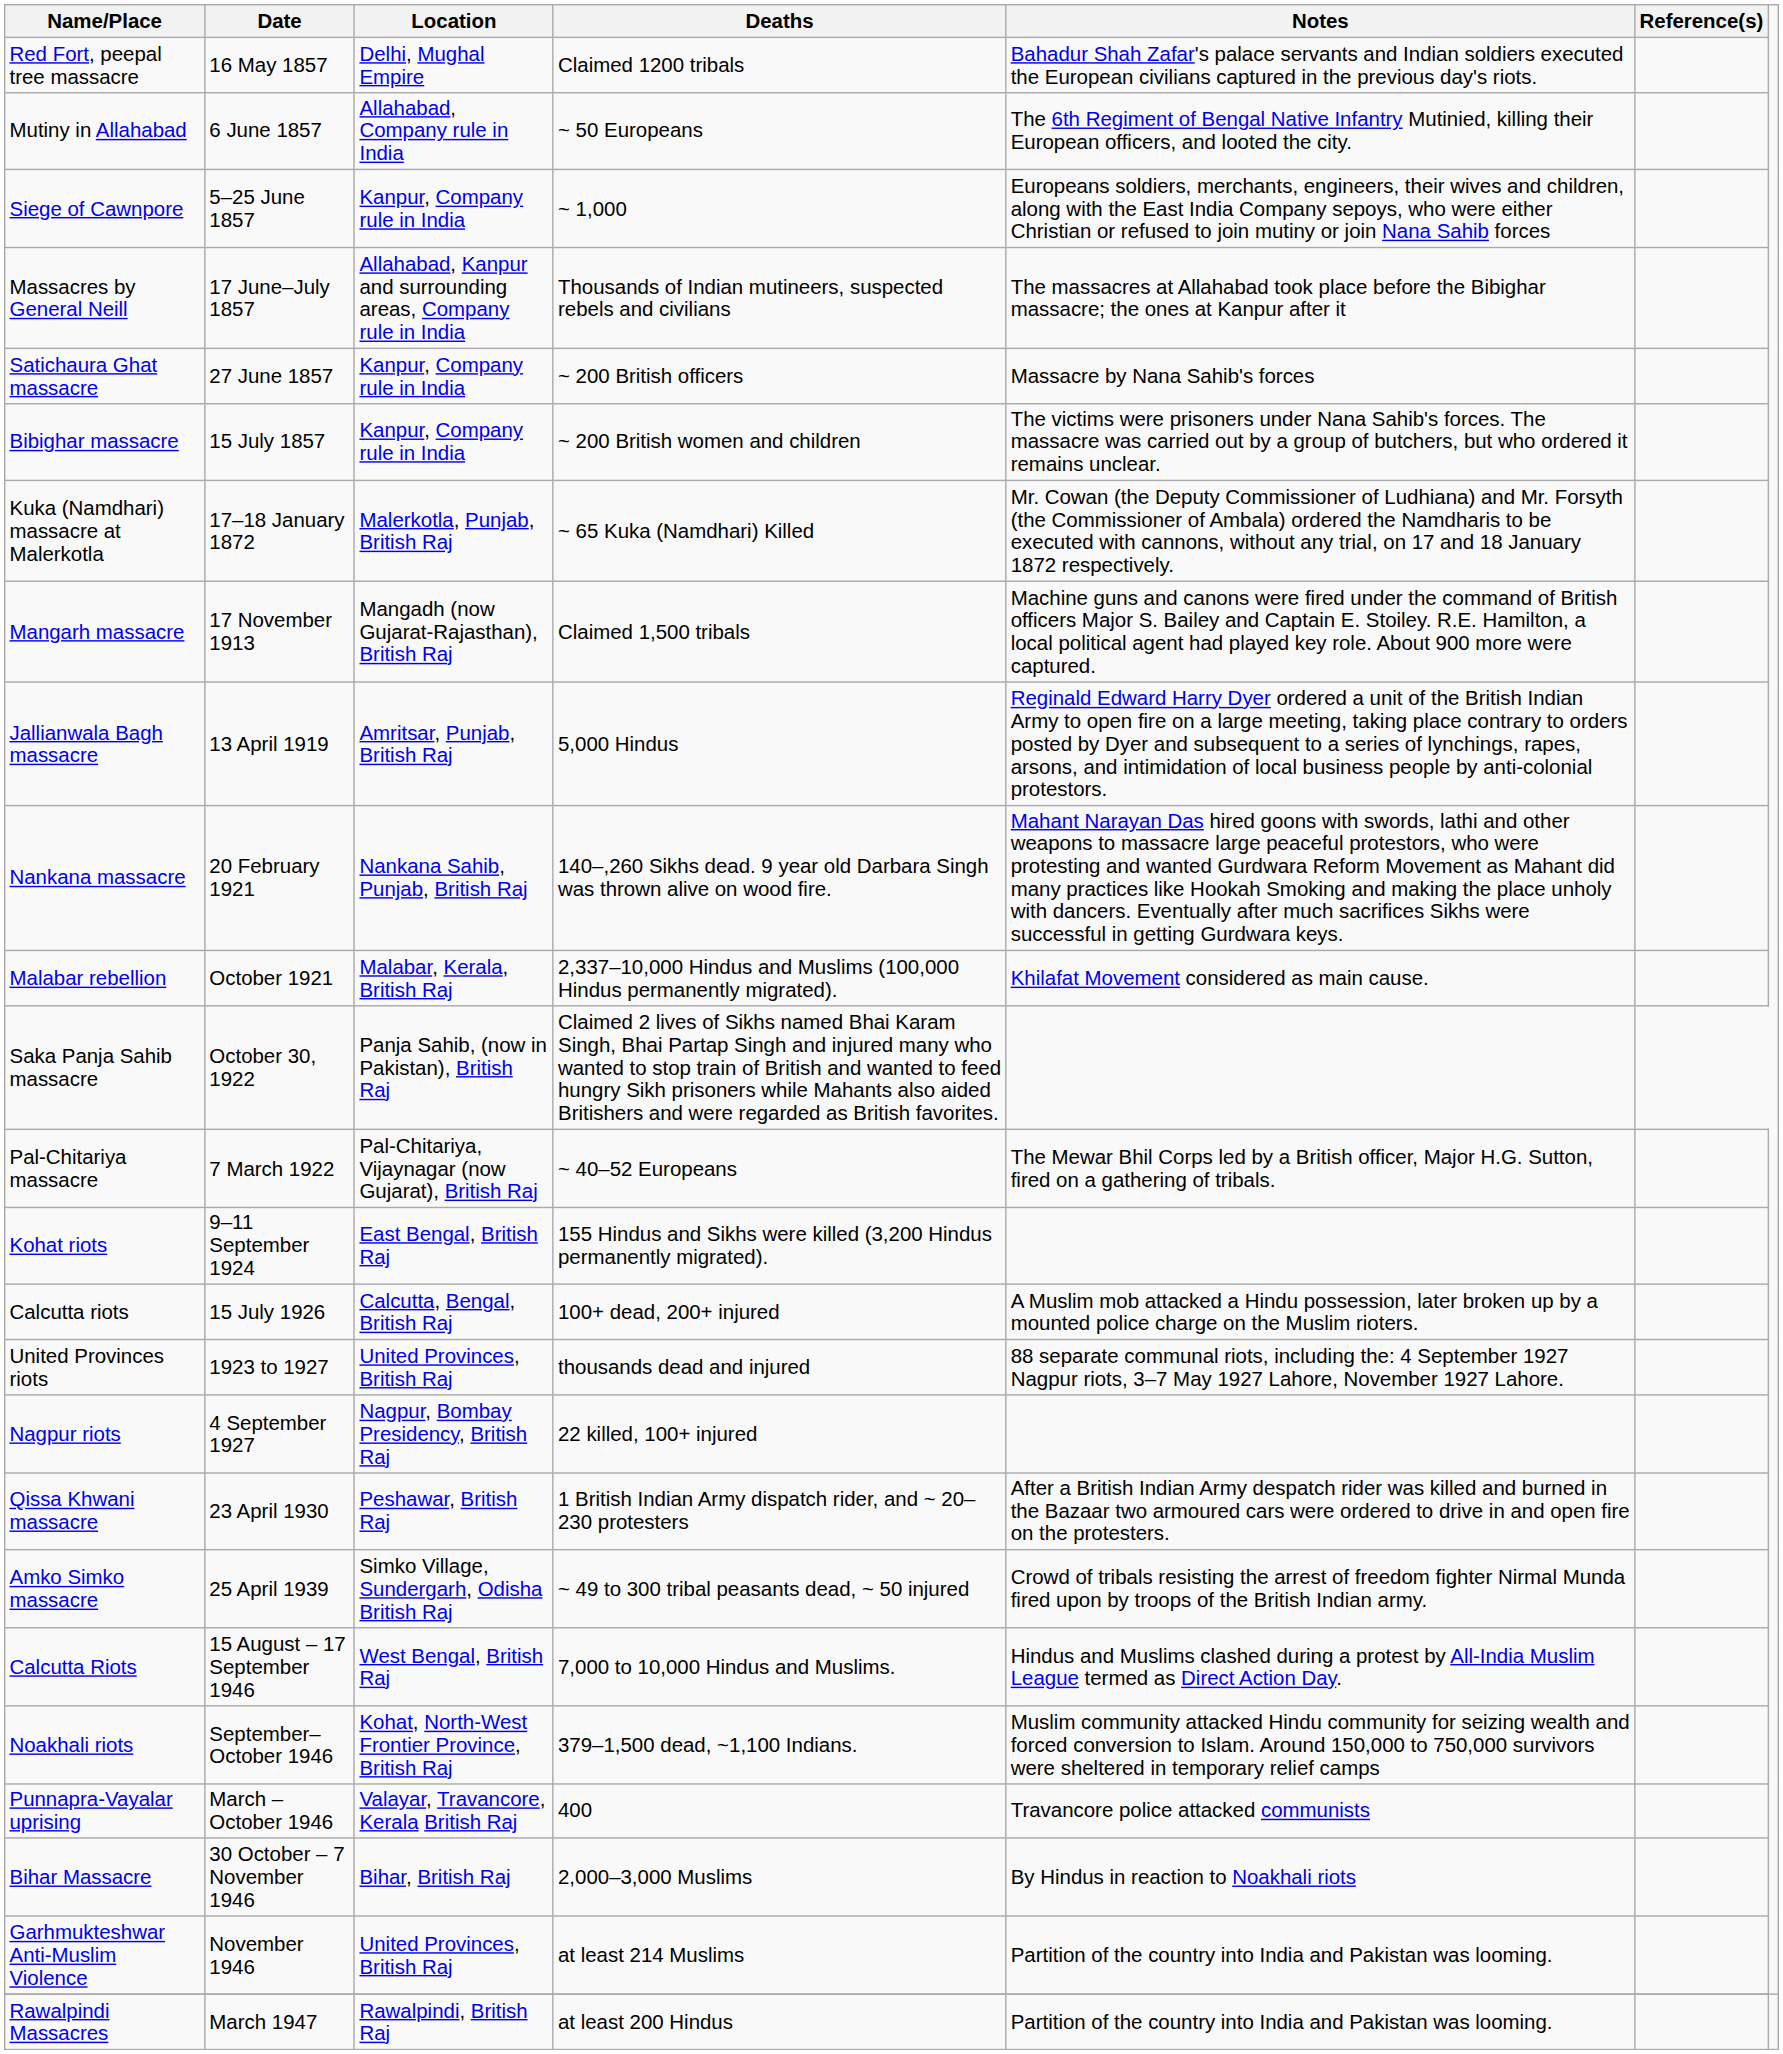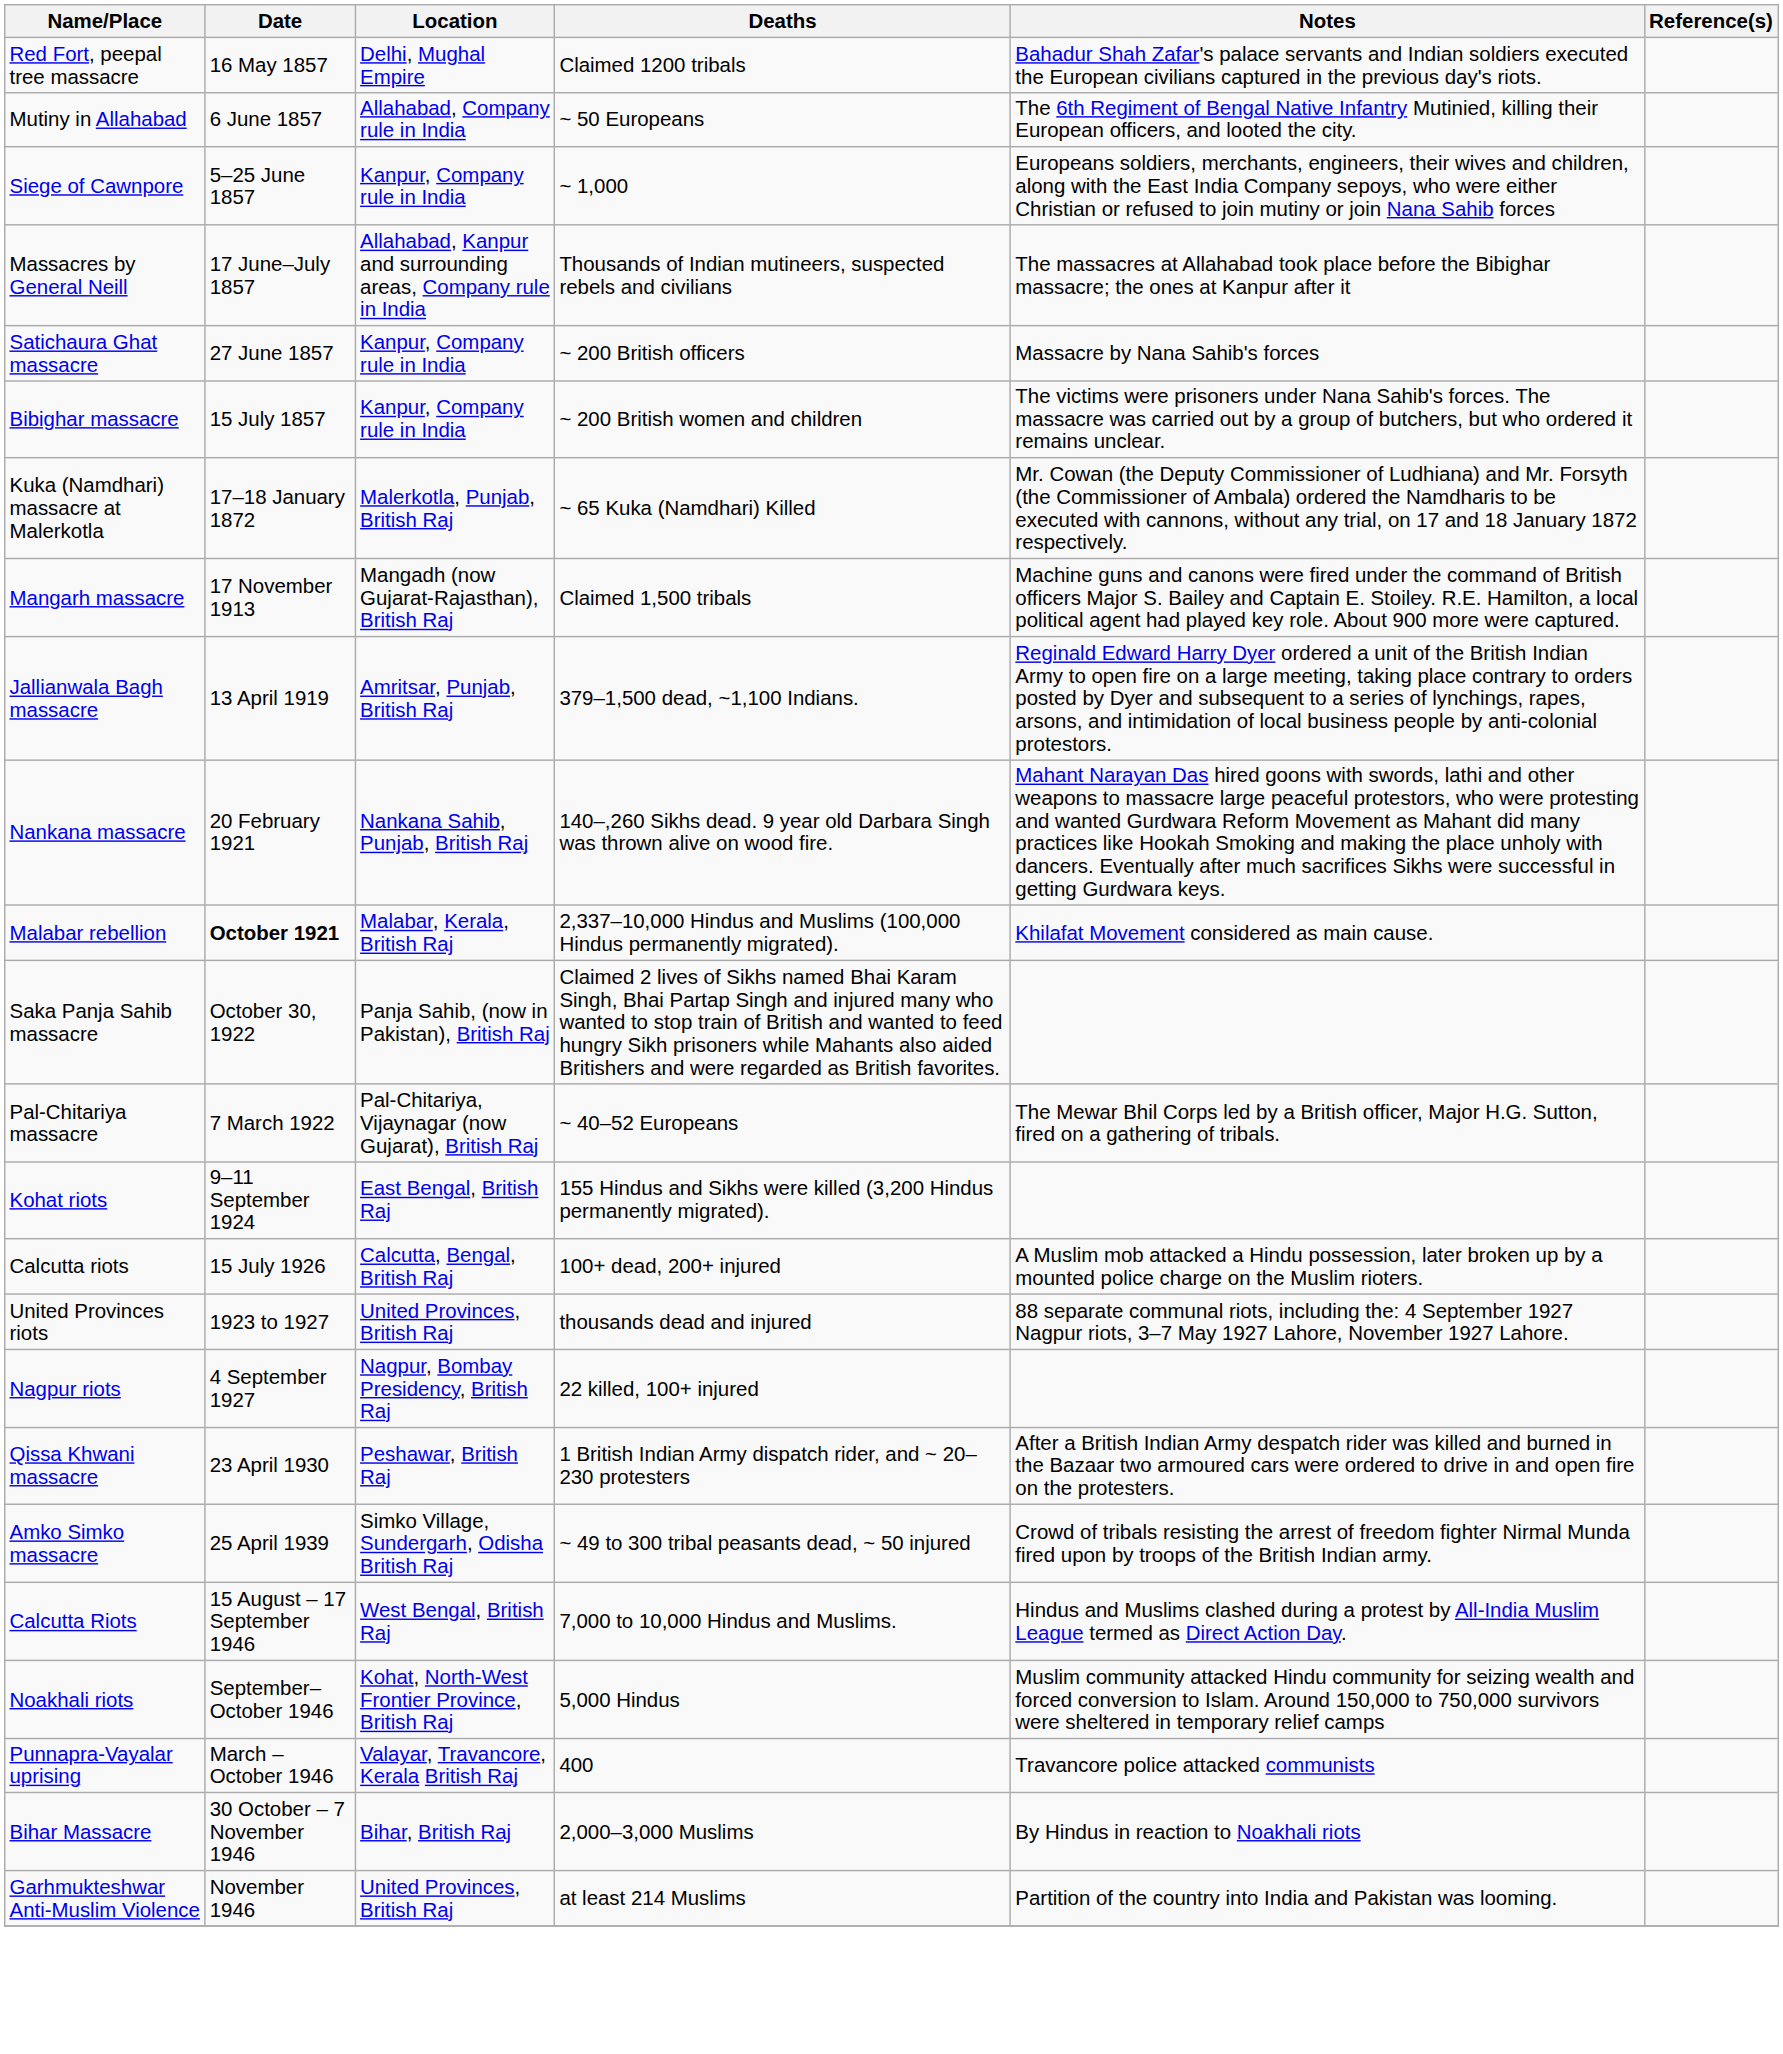 <table class="sortable wikitable" style="font-size:90%;">
 <tr>
 <th>Name/Place</th>
 <th>Date</th>
 <th>Location</th>
 <th>Deaths</th>
 <th>Notes</th>
 <th>Reference(s)</th>
 </tr>
 <tr>
 <td><a href='#'>Red Fort</a>, peepal tree massacre</td>
 <td>16 May 1857</td>
 <td><a href='#'>Delhi</a>,  <a href='#'>Mughal Empire</a></td>
 <td>Claimed 1200 tribals</td>
 <td><a href='#'>Bahadur Shah Zafar</a>'s palace servants and Indian soldiers executed the European civilians captured in the previous day's riots.</td>
 <td></td>
 </tr>
 <tr>
 <td>Mutiny in <a href='#'>Allahabad</a></td>
 <td>6 June 1857</td>
 <td><a href='#'>Allahabad</a>,  <a href='#'>Company rule in India</a></td>
 <td>~ 50 Europeans</td>
 <td>The <a href='#'>6th Regiment of Bengal Native Infantry</a> Mutinied, killing their European officers, and looted the city.</td>
 <td></td>
 </tr>
 <tr>
 <td><a href='#'>Siege of Cawnpore</a></td>
 <td>5–25 June 1857</td>
 <td><a href='#'>Kanpur</a>,  <a href='#'>Company rule in India</a></td>
 <td>~ 1,000</td>
 <td>Europeans soldiers, merchants, engineers, their wives and children, along with the East India Company sepoys, who were either Christian or refused to join mutiny or join <a href='#'>Nana Sahib</a> forces</td>
 <td></td>
 </tr>
 <tr>
 <td>Massacres by <a href='#'>General Neill</a></td>
 <td>17 June–July 1857</td>
 <td><a href='#'>Allahabad</a>, <a href='#'>Kanpur</a> and surrounding areas,  <a href='#'>Company rule in India</a></td>
 <td>Thousands of Indian mutineers, suspected rebels and civilians</td>
 <td>The massacres at Allahabad took place before the Bibighar massacre; the ones at Kanpur after it</td>
 <td></td>
 </tr>
 <tr>
 <td><a href='#'>Satichaura Ghat massacre</a></td>
 <td>27 June 1857</td>
 <td><a href='#'>Kanpur</a>,  <a href='#'>Company rule in India</a></td>
 <td>~ 200 British officers</td>
 <td>Massacre by Nana Sahib's forces</td>
 <td></td>
 </tr>
 <tr>
 <td><a href='#'>Bibighar massacre</a></td>
 <td>15 July 1857</td>
 <td><a href='#'>Kanpur</a>,  <a href='#'>Company rule in India</a></td>
 <td>~ 200 British women and children</td>
 <td>The victims were prisoners under Nana Sahib's forces. The massacre was carried out by a group of butchers, but who ordered it remains unclear.</td>
 <td></td>
 </tr>
 <tr>
 <td>Kuka (Namdhari) massacre at Malerkotla</td>
 <td>17–18 January 1872</td>
 <td><a href='#'>Malerkotla</a>, <a href='#'>Punjab</a>,  <a href='#'>British Raj</a></td>
 <td>~ 65 Kuka (Namdhari) Killed</td>
 <td>Mr. Cowan (the Deputy Commissioner of Ludhiana) and Mr. Forsyth (the Commissioner of Ambala) ordered the Namdharis to be executed with cannons, without any trial, on 17 and 18 January 1872 respectively.</td>
 <td></td>
 </tr>
 <tr>
 <td><a href='#'>Mangarh massacre</a></td>
 <td>17 November 1913</td>
 <td>Mangadh (now Gujarat-Rajasthan), <a href='#'>British Raj</a></td>
 <td>Claimed 1,500 tribals</td>
 <td>Machine guns and canons were fired under the command of British officers Major S. Bailey and Captain E. Stoiley. R.E. Hamilton, a local political agent had played key role. About 900 more were captured.</td>
 <td></td>
 </tr>
 <tr>
 <td><a href='#'>Jallianwala Bagh massacre</a></td>
 <td>13 April 1919</td>
 <td><a href='#'>Amritsar</a>, <a href='#'>Punjab</a>,  <a href='#'>British Raj</a></td>
-<td>5,000 Hindus</td>
+<td>379–1,500 dead, ~1,100 Indians.</td>
 <td><a href='#'>Reginald Edward Harry Dyer</a> ordered a unit of the British Indian Army to open fire on a large meeting, taking place contrary to orders posted by Dyer and subsequent to a series of lynchings, rapes, arsons, and intimidation of local business people by anti-colonial protestors.</td>
 <td></td>
 </tr>
 <tr>
 <td><a href='#'>Nankana massacre</a></td>
 <td>20 February 1921</td>
 <td><a href='#'>Nankana Sahib</a>, <a href='#'>Punjab</a>,  <a href='#'>British Raj</a></td>
 <td>140–,260 Sikhs dead. 9 year old Darbara Singh was thrown alive on wood fire.</td>
 <td><a href='#'>Mahant Narayan Das</a> hired goons with swords, lathi and other weapons to massacre large peaceful protestors, who were protesting and wanted Gurdwara Reform Movement as Mahant did many practices like Hookah Smoking and making the place unholy with dancers. Eventually after much sacrifices Sikhs were successful in getting Gurdwara keys.</td>
 <td></td>
 </tr>
 <tr>
 <td><a href='#'>Malabar rebellion</a></td>
-<td>October 1921</td>
+<td><strong>October 1921</strong></td>
 <td><a href='#'>Malabar</a>, <a href='#'>Kerala</a>,  <a href='#'>British Raj</a></td>
 <td>2,337–10,000 Hindus and Muslims (100,000 Hindus permanently migrated).</td>
 <td><a href='#'>Khilafat Movement</a> considered as main cause.</td>
 <td></td>
 </tr>
 <tr>
 <td>Saka Panja Sahib massacre</td>
 <td>October 30, 1922</td>
 <td>Panja Sahib, (now in Pakistan), <a href='#'>British Raj</a></td>
 <td>Claimed 2 lives of Sikhs named Bhai Karam Singh, Bhai Partap Singh and injured many who wanted to stop train of British and wanted to feed hungry Sikh prisoners while Mahants also aided Britishers and were regarded as British favorites.</td>
 <td></td>
 </tr>
 <tr>
 <td>Pal-Chitariya massacre</td>
 <td>7 March 1922</td>
 <td>Pal-Chitariya, Vijaynagar (now Gujarat),   <a href='#'>British Raj</a></td>
 <td>~ 40–52 Europeans</td>
 <td>The Mewar Bhil Corps led by a British officer, Major H.G. Sutton, fired on a gathering of tribals.</td>
 <td></td>
 </tr>
 <tr>
 <td><a href='#'>Kohat riots</a></td>
 <td>9–11 September 1924</td>
 <td><a href='#'>East Bengal</a>,  <a href='#'>British Raj</a></td>
 <td>155 Hindus and Sikhs were killed (3,200 Hindus permanently migrated).</td>
 <td></td>
 <td></td>
 </tr>
 <tr>
 <td>Calcutta riots</td>
 <td>15 July 1926</td>
 <td><a href='#'>Calcutta</a>, <a href='#'>Bengal</a>,  <a href='#'>British Raj</a></td>
 <td>100+ dead, 200+ injured</td>
 <td>A Muslim mob attacked a Hindu possession, later broken up by a mounted police charge on the Muslim rioters.</td>
 <td></td>
 </tr>
 <tr>
 <td>United Provinces riots</td>
 <td>1923 to 1927</td>
 <td><a href='#'>United Provinces</a>,  <a href='#'>British Raj</a></td>
 <td>thousands dead and injured</td>
 <td>88 separate communal riots, including the: 4 September 1927 Nagpur riots, 3–7 May 1927 Lahore,  November 1927 Lahore.</td>
 <td></td>
 </tr>
 <tr>
 <td><a href='#'>Nagpur riots</a></td>
 <td>4 September 1927</td>
 <td><a href='#'>Nagpur</a>, <a href='#'>Bombay Presidency</a>,  <a href='#'>British Raj</a></td>
 <td>22 killed, 100+ injured</td>
 <td></td>
 <td></td>
 </tr>
 <tr>
 <td><a href='#'>Qissa Khwani massacre</a></td>
 <td>23 April 1930</td>
 <td><a href='#'>Peshawar</a>,  <a href='#'>British Raj</a></td>
 <td>1 British Indian Army dispatch rider, and ~ 20– 230 protesters</td>
 <td>After a British Indian Army despatch rider was killed and burned in the Bazaar two armoured cars were ordered to drive in and open fire on the protesters.</td>
 <td></td>
 </tr>
 <tr>
 <td><a href='#'>Amko Simko massacre</a></td>
 <td>25 April 1939</td>
 <td>Simko Village, <a href='#'>Sundergarh</a>, <a href='#'>Odisha</a>  <a href='#'>British Raj</a></td>
 <td>~ 49 to 300 tribal peasants dead, ~ 50 injured</td>
 <td>Crowd of tribals resisting the arrest of freedom fighter Nirmal Munda fired upon by troops of the British Indian army.</td>
 <td></td>
 </tr>
 <tr>
 <td><a href='#'>Calcutta Riots</a></td>
 <td>15 August – 17 September 1946</td>
 <td><a href='#'>West Bengal</a>,  <a href='#'>British Raj</a></td>
 <td>7,000 to 10,000 Hindus and Muslims.</td>
 <td>Hindus and Muslims clashed during a protest by <a href='#'>All-India Muslim League</a> termed as <a href='#'>Direct Action Day</a>.</td>
 <td></td>
 </tr>
 <tr>
 <td><a href='#'>Noakhali riots</a></td>
 <td>September–October 1946</td>
 <td><a href='#'>Kohat</a>, <a href='#'>North-West Frontier Province</a>,  <a href='#'>British Raj</a></td>
-<td>379–1,500 dead, ~1,100 Indians.</td>
+<td>5,000 Hindus</td>
 <td>Muslim community attacked Hindu community for seizing wealth and forced conversion to Islam. Around 150,000 to 750,000 survivors were sheltered in temporary relief camps</td>
 <td></td>
 </tr>
 <tr>
 <td><a href='#'>Punnapra-Vayalar uprising</a></td>
 <td>March – October 1946</td>
 <td><a href='#'>Valayar</a>, <a href='#'>Travancore</a>, <a href='#'>Kerala</a>  <a href='#'>British Raj</a></td>
 <td>400</td>
 <td>Travancore police attacked <a href='#'>communists</a></td>
 <td></td>
 </tr>
 <tr>
 <td><a href='#'>Bihar Massacre</a></td>
 <td>30 October – 7 November 1946</td>
 <td><a href='#'>Bihar</a>,  <a href='#'>British Raj</a></td>
 <td>2,000–3,000 Muslims</td>
 <td>By Hindus in reaction to <a href='#'>Noakhali riots</a></td>
 <td></td>
 </tr>
 <tr>
 <td><a href='#'>Garhmukteshwar Anti-Muslim Violence</a></td>
 <td>November 1946</td>
 <td><a href='#'>United Provinces</a>,  <a href='#'>British Raj</a></td>
 <td>at least 214 Muslims</td>
 <td>Partition of the country into India and Pakistan was looming.</td>
 <td></td>
 </tr>
 <tr>
 </tr>
-<tr>
-<td><a href='#'>Rawalpindi Massacres</a></td>
-<td>March 1947</td>
-<td><a href='#'>Rawalpindi</a>,  <a href='#'>British Raj</a></td>
-<td>at least 200 Hindus</td>
-<td>Partition of the country into India and Pakistan was looming.</td>
-<td></td>
-<td></td>
-</tr>
 </table>
